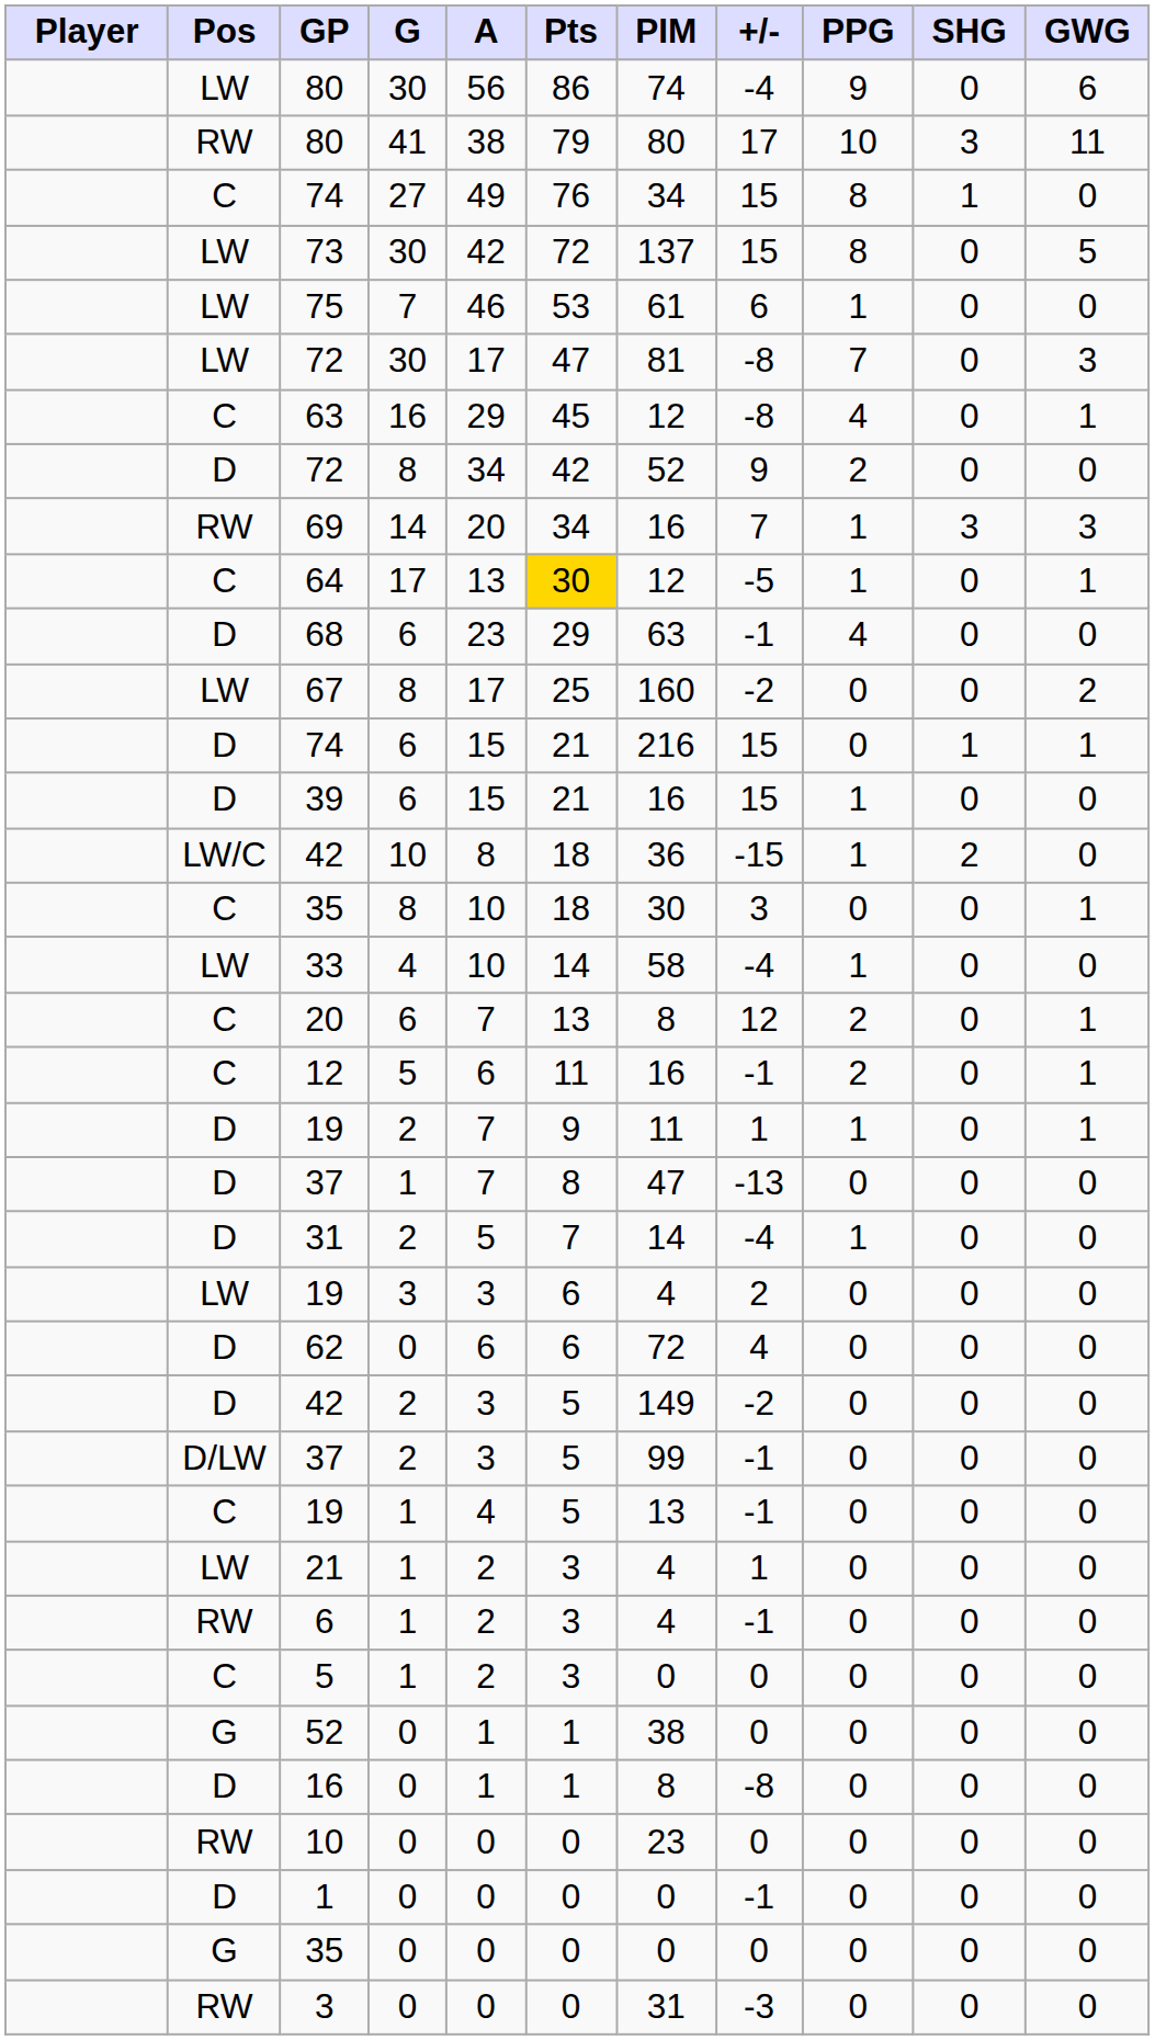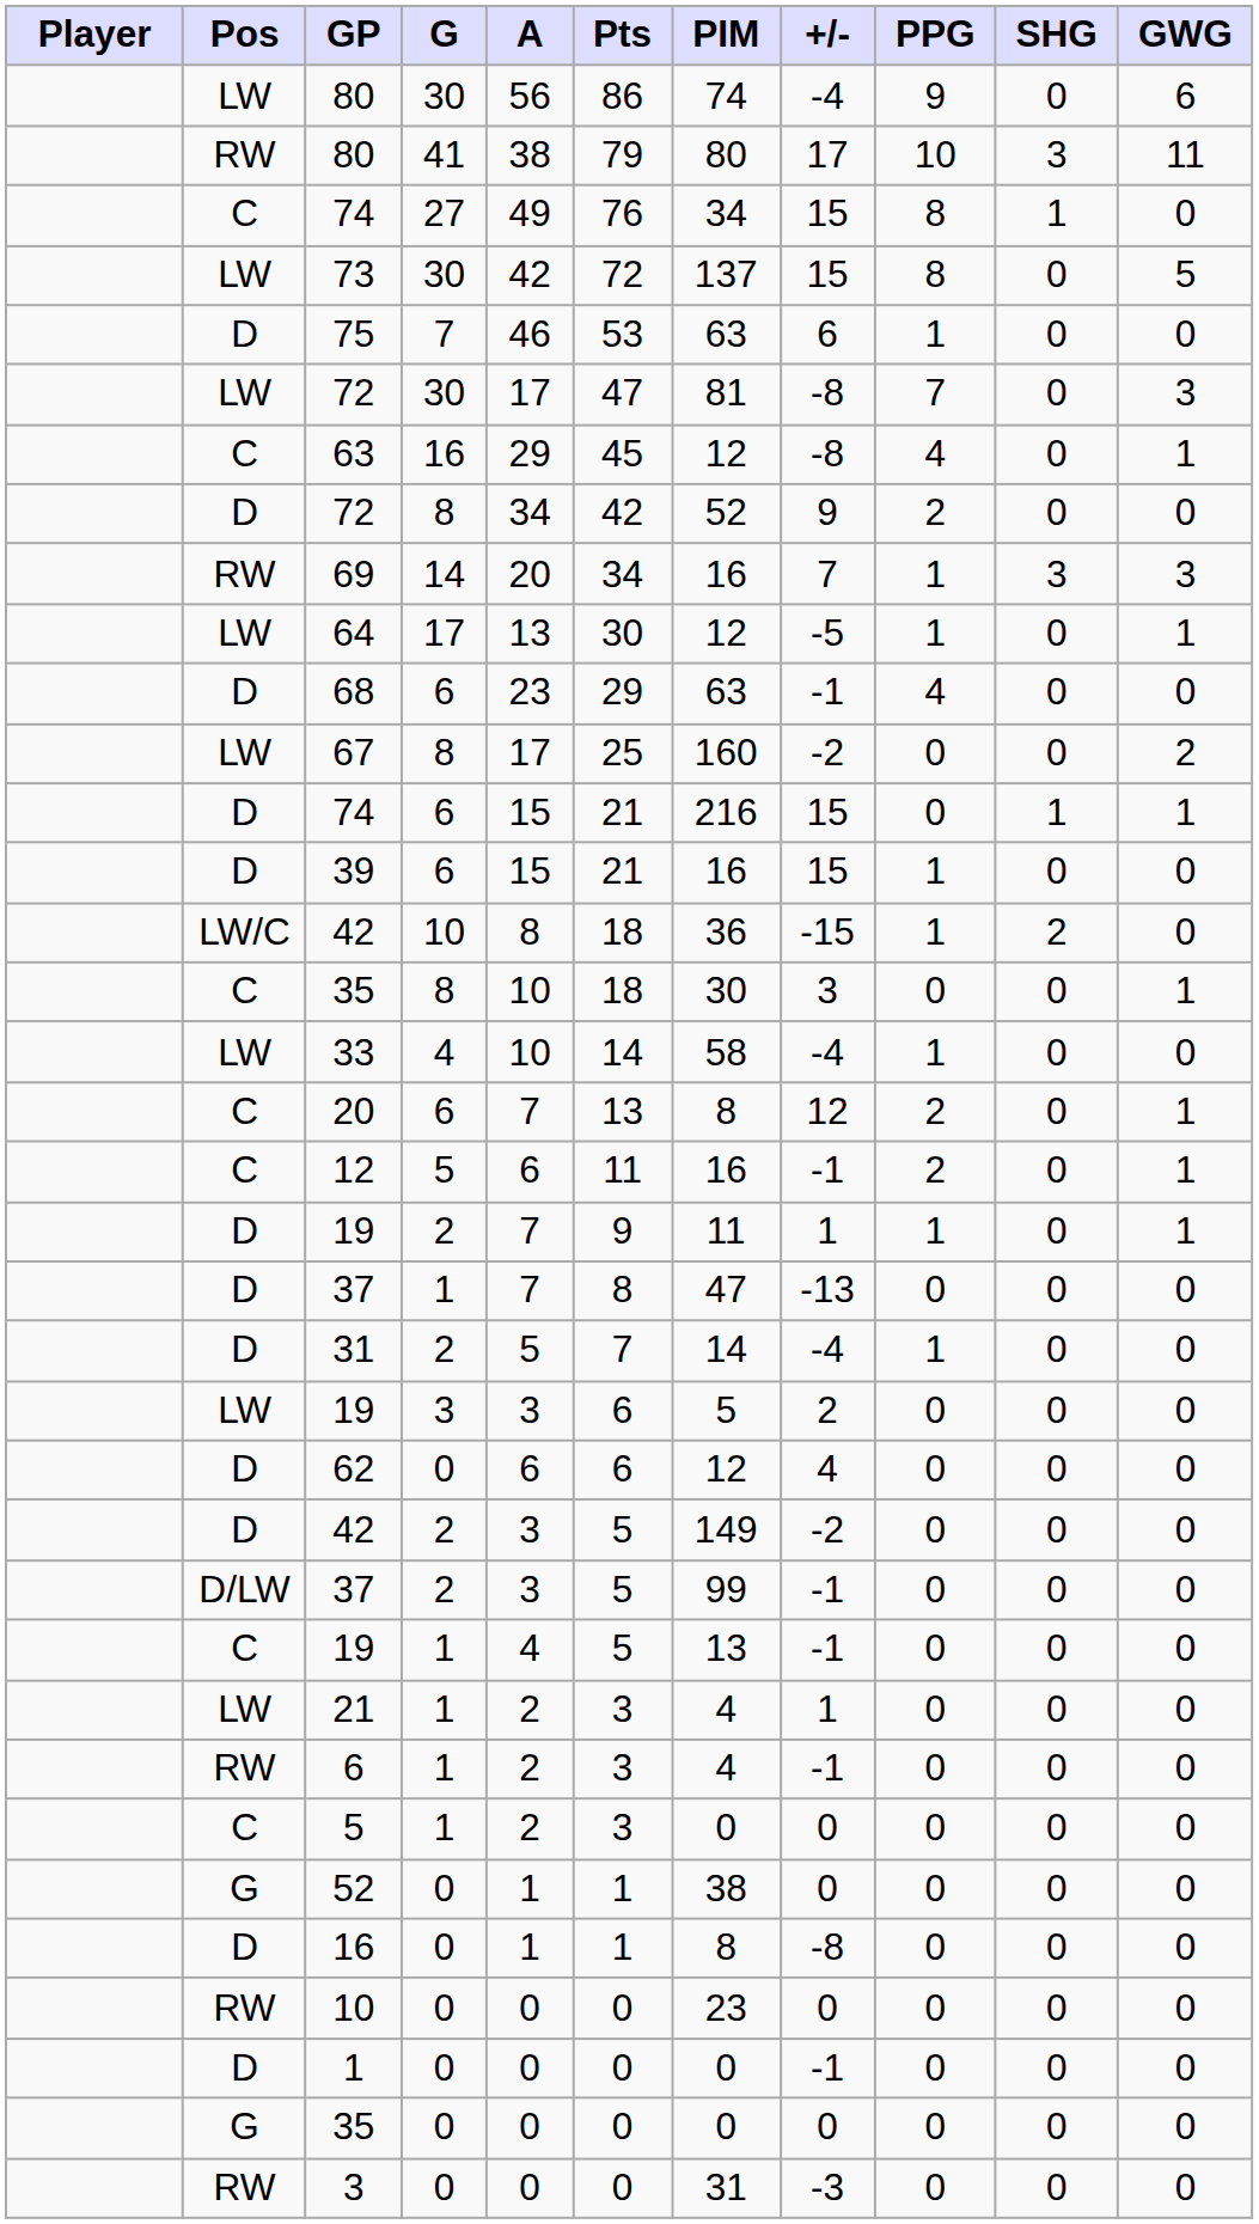 <table style="width:60%;" class="wikitable sortable">
 <tr style="text-align:center;">
 <th style="background:#ddf; width:10%;">Player</th>
 <th style="background:#ddf; width:3%;" title="Position">Pos</th>
 <th style="background:#ddf; width:5%;" title="Games played">GP</th>
 <th style="background:#ddf; width:5%;" title="Goals">G</th>
 <th style="background:#ddf; width:5%;" title="Assists">A</th>
 <th style="background:#ddf; width:5%;" title="Points">Pts</th>
 <th style="background:#ddf; width:5%;" title="Penalties in Minutes">PIM</th>
 <th style="background:#ddf; width:5%;" title="Plus/Minus">+/-</th>
 <th style="background:#ddf; width:5%;" title="Power Play Goals">PPG</th>
 <th style="background:#ddf; width:5%;" title="Short-handed Goals">SHG</th>
 <th style="background:#ddf; width:5%;" title="Game-winning Goals">GWG</th>
 </tr>
 <tr style="text-align:center;">
 <td style="text-align:right;"></td>
 <td>LW</td>
 <td>80</td>
 <td>30</td>
 <td>56</td>
 <td>86</td>
 <td>74</td>
 <td>-4</td>
 <td>9</td>
 <td>0</td>
 <td>6</td>
 </tr>
 <tr style="text-align:center;">
 <td style="text-align:right;"></td>
 <td>RW</td>
 <td>80</td>
 <td>41</td>
 <td>38</td>
 <td>79</td>
 <td>80</td>
 <td>17</td>
 <td>10</td>
 <td>3</td>
 <td>11</td>
 </tr>
 <tr style="text-align:center;">
 <td style="text-align:right;"></td>
 <td>C</td>
 <td>74</td>
 <td>27</td>
 <td>49</td>
 <td>76</td>
 <td>34</td>
 <td>15</td>
 <td>8</td>
 <td>1</td>
 <td>0</td>
 </tr>
 <tr style="text-align:center;">
 <td style="text-align:right;"></td>
 <td>LW</td>
 <td>73</td>
 <td>30</td>
 <td>42</td>
 <td>72</td>
 <td>137</td>
 <td>15</td>
 <td>8</td>
 <td>0</td>
 <td>5</td>
 </tr>
 <tr style="text-align:center;">
 <td style="text-align:right;"></td>
-<td>LW</td>
+<td>D</td>
 <td>75</td>
 <td>7</td>
 <td>46</td>
 <td>53</td>
-<td>61</td>
+<td>63</td>
 <td>6</td>
 <td>1</td>
 <td>0</td>
 <td>0</td>
 </tr>
 <tr style="text-align:center;">
 <td style="text-align:right;"></td>
 <td>LW</td>
 <td>72</td>
 <td>30</td>
 <td>17</td>
 <td>47</td>
 <td>81</td>
 <td>-8</td>
 <td>7</td>
 <td>0</td>
 <td>3</td>
 </tr>
 <tr style="text-align:center;">
 <td style="text-align:right;"></td>
 <td>C</td>
 <td>63</td>
 <td>16</td>
 <td>29</td>
 <td>45</td>
 <td>12</td>
 <td>-8</td>
 <td>4</td>
 <td>0</td>
 <td>1</td>
 </tr>
 <tr style="text-align:center;">
 <td style="text-align:right;"></td>
 <td>D</td>
 <td>72</td>
 <td>8</td>
 <td>34</td>
 <td>42</td>
 <td>52</td>
 <td>9</td>
 <td>2</td>
 <td>0</td>
 <td>0</td>
 </tr>
 <tr style="text-align:center;">
 <td style="text-align:right;"></td>
 <td>RW</td>
 <td>69</td>
 <td>14</td>
 <td>20</td>
 <td>34</td>
 <td>16</td>
 <td>7</td>
 <td>1</td>
 <td>3</td>
 <td>3</td>
 </tr>
 <tr style="text-align:center;">
 <td style="text-align:right;"></td>
-<td>C</td>
+<td>LW</td>
 <td>64</td>
 <td>17</td>
 <td>13</td>
-<td style="background: gold;">30</td>
+<td>30</td>
 <td>12</td>
 <td>-5</td>
 <td>1</td>
 <td>0</td>
 <td>1</td>
 </tr>
 <tr style="text-align:center;">
 <td style="text-align:right;"></td>
 <td>D</td>
 <td>68</td>
 <td>6</td>
 <td>23</td>
 <td>29</td>
 <td>63</td>
 <td>-1</td>
 <td>4</td>
 <td>0</td>
 <td>0</td>
 </tr>
 <tr style="text-align:center;">
 <td style="text-align:right;"></td>
 <td>LW</td>
 <td>67</td>
 <td>8</td>
 <td>17</td>
 <td>25</td>
 <td>160</td>
 <td>-2</td>
 <td>0</td>
 <td>0</td>
 <td>2</td>
 </tr>
 <tr style="text-align:center;">
 <td style="text-align:right;"></td>
 <td>D</td>
 <td>74</td>
 <td>6</td>
 <td>15</td>
 <td>21</td>
 <td>216</td>
 <td>15</td>
 <td>0</td>
 <td>1</td>
 <td>1</td>
 </tr>
 <tr style="text-align:center;">
 <td style="text-align:right;"></td>
 <td>D</td>
 <td>39</td>
 <td>6</td>
 <td>15</td>
 <td>21</td>
 <td>16</td>
 <td>15</td>
 <td>1</td>
 <td>0</td>
 <td>0</td>
 </tr>
 <tr style="text-align:center;">
 <td style="text-align:right;"></td>
 <td>LW/C</td>
 <td>42</td>
 <td>10</td>
 <td>8</td>
 <td>18</td>
 <td>36</td>
 <td>-15</td>
 <td>1</td>
 <td>2</td>
 <td>0</td>
 </tr>
 <tr style="text-align:center;">
 <td style="text-align:right;"></td>
 <td>C</td>
 <td>35</td>
 <td>8</td>
 <td>10</td>
 <td>18</td>
 <td>30</td>
 <td>3</td>
 <td>0</td>
 <td>0</td>
 <td>1</td>
 </tr>
 <tr style="text-align:center;">
 <td style="text-align:right;"></td>
 <td>LW</td>
 <td>33</td>
 <td>4</td>
 <td>10</td>
 <td>14</td>
 <td>58</td>
 <td>-4</td>
 <td>1</td>
 <td>0</td>
 <td>0</td>
 </tr>
 <tr style="text-align:center;">
 <td style="text-align:right;"></td>
 <td>C</td>
 <td>20</td>
 <td>6</td>
 <td>7</td>
 <td>13</td>
 <td>8</td>
 <td>12</td>
 <td>2</td>
 <td>0</td>
 <td>1</td>
 </tr>
 <tr style="text-align:center;">
 <td style="text-align:right;"></td>
 <td>C</td>
 <td>12</td>
 <td>5</td>
 <td>6</td>
 <td>11</td>
 <td>16</td>
 <td>-1</td>
 <td>2</td>
 <td>0</td>
 <td>1</td>
 </tr>
 <tr style="text-align:center;">
 <td style="text-align:right;"></td>
 <td>D</td>
 <td>19</td>
 <td>2</td>
 <td>7</td>
 <td>9</td>
 <td>11</td>
 <td>1</td>
 <td>1</td>
 <td>0</td>
 <td>1</td>
 </tr>
 <tr style="text-align:center;">
 <td style="text-align:right;"></td>
 <td>D</td>
 <td>37</td>
 <td>1</td>
 <td>7</td>
 <td>8</td>
 <td>47</td>
 <td>-13</td>
 <td>0</td>
 <td>0</td>
 <td>0</td>
 </tr>
 <tr style="text-align:center;">
 <td style="text-align:right;"></td>
 <td>D</td>
 <td>31</td>
 <td>2</td>
 <td>5</td>
 <td>7</td>
 <td>14</td>
 <td>-4</td>
 <td>1</td>
 <td>0</td>
 <td>0</td>
 </tr>
 <tr style="text-align:center;">
 <td style="text-align:right;"></td>
 <td>LW</td>
 <td>19</td>
 <td>3</td>
 <td>3</td>
 <td>6</td>
-<td>4</td>
+<td>5</td>
 <td>2</td>
 <td>0</td>
 <td>0</td>
 <td>0</td>
 </tr>
 <tr style="text-align:center;">
 <td style="text-align:right;"></td>
 <td>D</td>
 <td>62</td>
 <td>0</td>
 <td>6</td>
 <td>6</td>
-<td>72</td>
+<td>12</td>
 <td>4</td>
 <td>0</td>
 <td>0</td>
 <td>0</td>
 </tr>
 <tr style="text-align:center;">
 <td style="text-align:right;"></td>
 <td>D</td>
 <td>42</td>
 <td>2</td>
 <td>3</td>
 <td>5</td>
 <td>149</td>
 <td>-2</td>
 <td>0</td>
 <td>0</td>
 <td>0</td>
 </tr>
 <tr style="text-align:center;">
 <td style="text-align:right;"></td>
 <td>D/LW</td>
 <td>37</td>
 <td>2</td>
 <td>3</td>
 <td>5</td>
 <td>99</td>
 <td>-1</td>
 <td>0</td>
 <td>0</td>
 <td>0</td>
 </tr>
 <tr style="text-align:center;">
 <td style="text-align:right;"></td>
 <td>C</td>
 <td>19</td>
 <td>1</td>
 <td>4</td>
 <td>5</td>
 <td>13</td>
 <td>-1</td>
 <td>0</td>
 <td>0</td>
 <td>0</td>
 </tr>
 <tr style="text-align:center;">
 <td style="text-align:right;"></td>
 <td>LW</td>
 <td>21</td>
 <td>1</td>
 <td>2</td>
 <td>3</td>
 <td>4</td>
 <td>1</td>
 <td>0</td>
 <td>0</td>
 <td>0</td>
 </tr>
 <tr style="text-align:center;">
 <td style="text-align:right;"></td>
 <td>RW</td>
 <td>6</td>
 <td>1</td>
 <td>2</td>
 <td>3</td>
 <td>4</td>
 <td>-1</td>
 <td>0</td>
 <td>0</td>
 <td>0</td>
 </tr>
 <tr style="text-align:center;">
 <td style="text-align:right;"></td>
 <td>C</td>
 <td>5</td>
 <td>1</td>
 <td>2</td>
 <td>3</td>
 <td>0</td>
 <td>0</td>
 <td>0</td>
 <td>0</td>
 <td>0</td>
 </tr>
 <tr style="text-align:center;">
 <td style="text-align:right;"></td>
 <td>G</td>
 <td>52</td>
 <td>0</td>
 <td>1</td>
 <td>1</td>
 <td>38</td>
 <td>0</td>
 <td>0</td>
 <td>0</td>
 <td>0</td>
 </tr>
 <tr style="text-align:center;">
 <td style="text-align:right;"></td>
 <td>D</td>
 <td>16</td>
 <td>0</td>
 <td>1</td>
 <td>1</td>
 <td>8</td>
 <td>-8</td>
 <td>0</td>
 <td>0</td>
 <td>0</td>
 </tr>
 <tr style="text-align:center;">
 <td style="text-align:right;"></td>
 <td>RW</td>
 <td>10</td>
 <td>0</td>
 <td>0</td>
 <td>0</td>
 <td>23</td>
 <td>0</td>
 <td>0</td>
 <td>0</td>
 <td>0</td>
 </tr>
 <tr style="text-align:center;">
 <td style="text-align:right;"></td>
 <td>D</td>
 <td>1</td>
 <td>0</td>
 <td>0</td>
 <td>0</td>
 <td>0</td>
 <td>-1</td>
 <td>0</td>
 <td>0</td>
 <td>0</td>
 </tr>
 <tr style="text-align:center;">
 <td style="text-align:right;"></td>
 <td>G</td>
 <td>35</td>
 <td>0</td>
 <td>0</td>
 <td>0</td>
 <td>0</td>
 <td>0</td>
 <td>0</td>
 <td>0</td>
 <td>0</td>
 </tr>
 <tr style="text-align:center;">
 <td style="text-align:right;"></td>
 <td>RW</td>
 <td>3</td>
 <td>0</td>
 <td>0</td>
 <td>0</td>
 <td>31</td>
 <td>-3</td>
 <td>0</td>
 <td>0</td>
 <td>0</td>
 </tr>
 </table>
